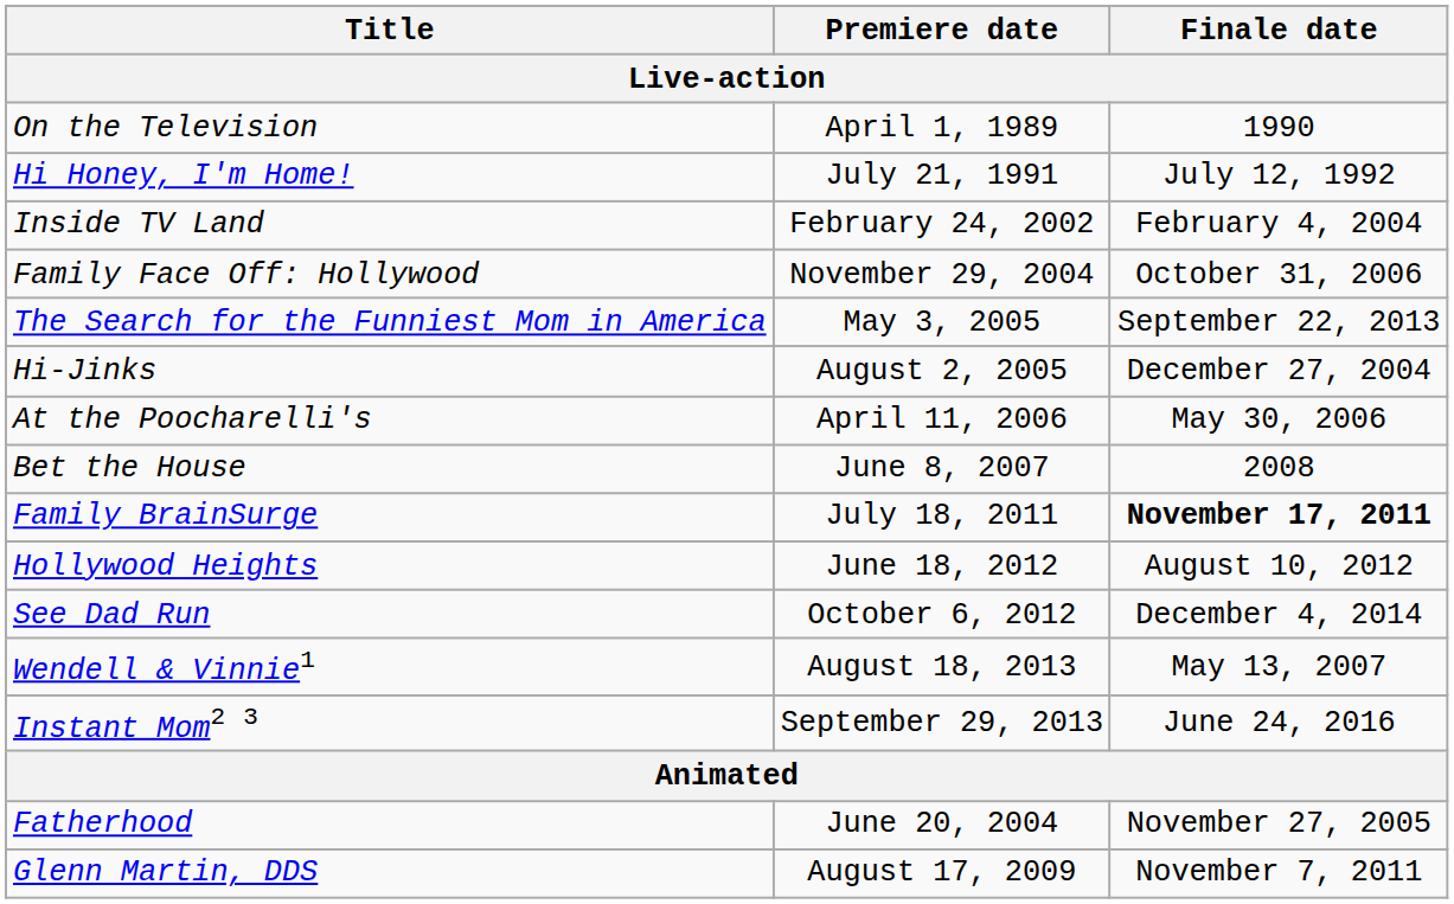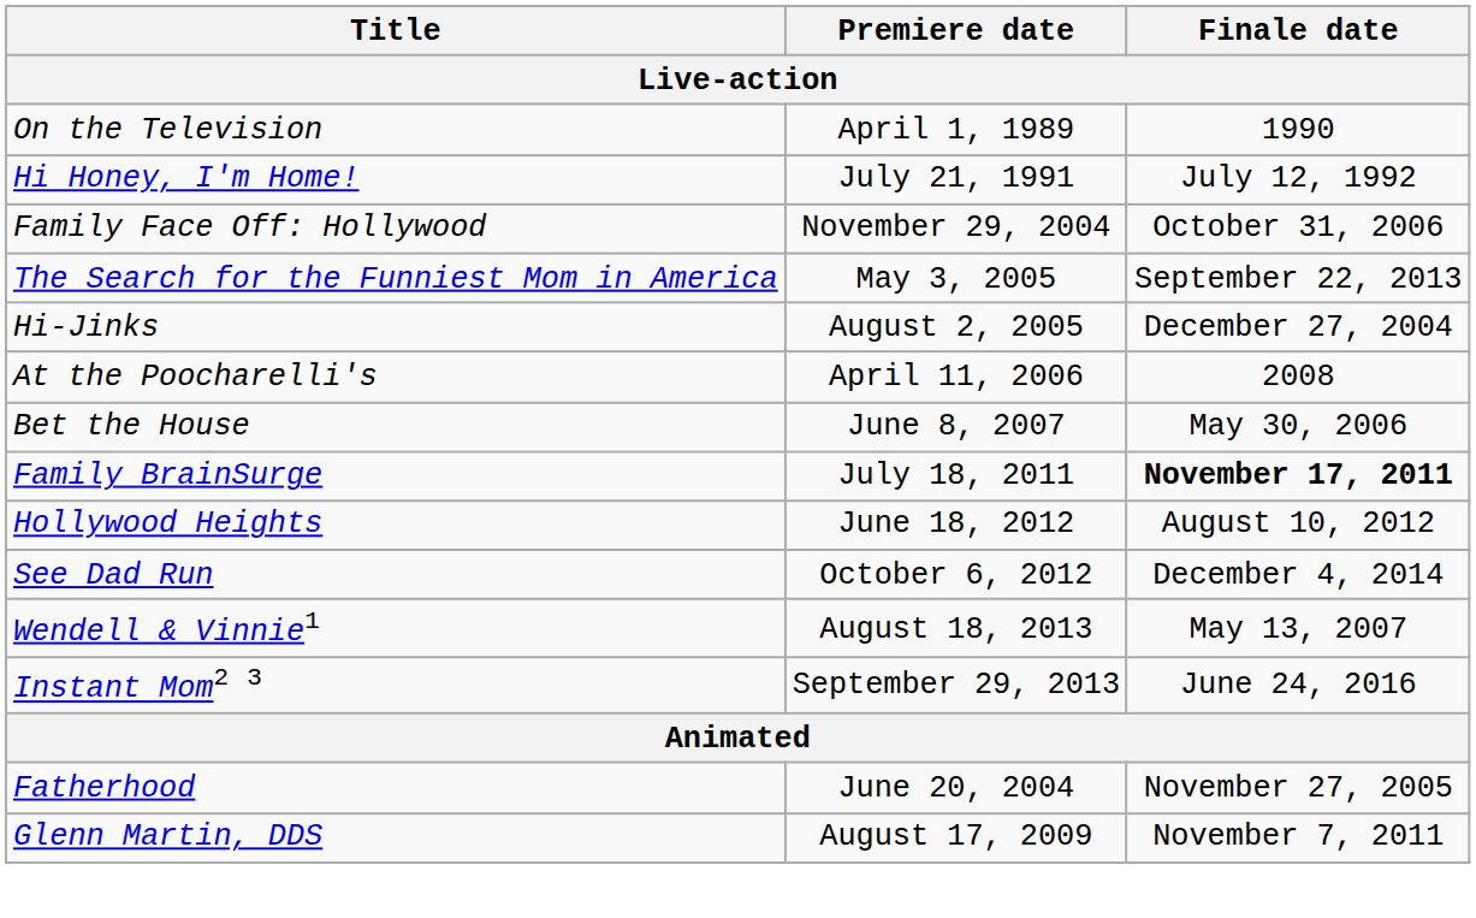 <table class="wikitable plainrowheaders sortable" style="text-align:center;">
 <tr>
 <th scope="col">Title</th>
 <th scope="col">Premiere date</th>
 <th scope="col">Finale date</th>
 </tr>
 <tr>
 <th colspan="3">Live-action</th>
 </tr>
 <tr>
 <td scope="row" style="text-align:left;"><em>On the Television</em></td>
 <td data-sort-value="1989-04-01">April 1, 1989</td>
 <td>1990</td>
 </tr>
 <tr>
 <td scope="row" style="text-align:left;"><em><a href='#'>Hi Honey, I'm Home!</a></em></td>
 <td data-sort-value="1991-07-21">July 21, 1991</td>
 <td data-sort-value="1992-07-12">July 12, 1992</td>
 </tr>
 <tr>
-<td scope="row" style="text-align:left;"><em>Inside TV Land</em></td>
-<td data-sort-value="2002-02-24">February 24, 2002</td>
-<td data-sort-value="2004-02-04">February 4, 2004</td>
-</tr>
-<tr>
 <td scope="row" style="text-align:left;"><em>Family Face Off: Hollywood</em></td>
 <td data-sort-value="2004-11-29">November 29, 2004</td>
 <td data-sort-value="2006-10-31">October 31, 2006</td>
 </tr>
 <tr>
 <td scope="row" style="text-align:left;"><em><a href='#'>The Search for the Funniest Mom in America</a></em></td>
 <td data-sort-value="2005-05-03">May 3, 2005</td>
 <td data-sort-value="2013-09-22">September 22, 2013</td>
 </tr>
 <tr>
 <td scope="row" style="text-align:left;"><em>Hi-Jinks</em></td>
 <td data-sort-value="2005-08-02">August 2, 2005</td>
 <td data-sort-value="2004-12-27">December 27, 2004</td>
 </tr>
 <tr>
 <td scope="row" style="text-align:left;"><em>At the Poocharelli's</em></td>
 <td data-sort-value="2006-04-11">April 11, 2006</td>
-<td data-sort-value="2006-05-30">May 30, 2006</td>
+<td>2008</td>
 </tr>
 <tr>
 <td scope="row" style="text-align:left;"><em>Bet the House</em></td>
 <td data-sort-value="2007-06-08">June 8, 2007</td>
-<td>2008</td>
+<td data-sort-value="2006-05-30">May 30, 2006</td>
 </tr>
 <tr>
 <td scope="row" style="text-align:left;"><em><a href='#'>Family BrainSurge</a></em></td>
 <td data-sort-value="2011-07">July 18, 2011</td>
 <td data-sort-value="2011-11-17"><strong>November 17, 2011</strong></td>
 </tr>
 <tr>
 <td scope="row" style="text-align:left;"><em><a href='#'>Hollywood Heights</a></em></td>
 <td data-sort-value="2012-06">June 18, 2012</td>
 <td data-sort-value="2012-08-10">August 10, 2012</td>
 </tr>
 <tr>
 <td scope="row" style="text-align:left;"><em><a href='#'>See Dad Run</a></em></td>
 <td data-sort-value="2012-10">October 6, 2012</td>
 <td data-sort-value="2014-12-04">December 4, 2014</td>
 </tr>
 <tr>
 <td scope="row" style="text-align:left;"><em><a href='#'>Wendell & Vinnie</a></em><sup>1</sup></td>
 <td data-sort-value="2013-08-18">August 18, 2013</td>
 <td data-sort-value="2007-05-13">May 13, 2007</td>
 </tr>
 <tr>
 <td scope="row" style="text-align:left;"><em><a href='#'>Instant Mom</a></em><sup>2</sup> <sup>3</sup></td>
 <td data-sort-value="2013-09-29">September 29, 2013</td>
 <td data-sort-value="2016-06-24">June 24, 2016</td>
 </tr>
 <tr>
 <th colspan="3">Animated</th>
 </tr>
 <tr>
 <td scope="row" style="text-align:left;"><em><a href='#'>Fatherhood</a></em></td>
 <td data-sort-value="2004-06-20">June 20, 2004</td>
 <td data-sort-value="2005-11-27">November 27, 2005</td>
 </tr>
 <tr>
 <td scope="row" style="text-align:left;"><em><a href='#'>Glenn Martin, DDS</a></em></td>
 <td data-sort-value="2009-08-17">August 17, 2009</td>
 <td data-sort-value="2011-11-07">November 7, 2011</td>
 </tr>
 </table>
